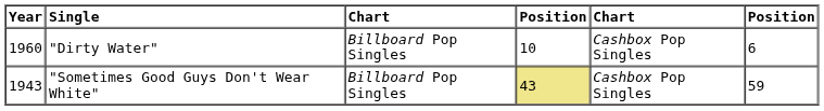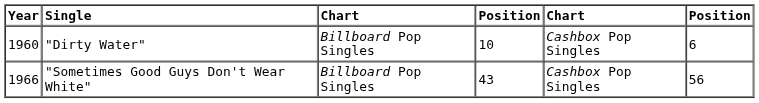 <table border=1 cellspacing=0 cellpadding=2 width="60%">
 <tr>
 <th align="left">Year</th>
 <th align="left">Single</th>
 <th align="left">Chart</th>
 <th align="left">Position</th>
 <th align="left">Chart</th>
 <th align="left">Position</th>
 </tr>
 <tr>
 <td align="left">1960</td>
 <td align="left">"Dirty Water"</td>
 <td align="left"><em>Billboard</em> Pop Singles</td>
 <td align="left">10</td>
 <td><em>Cashbox</em> Pop Singles</td>
 <td>6</td>
 </tr>
 <tr>
-<td align="left">1943</td>
+<td align="left">1966</td>
 <td align="left">"Sometimes Good Guys Don't Wear White"</td>
 <td align="left"><em>Billboard</em> Pop Singles</td>
-<td align="left" style="background: khaki;">43</td>
+<td align="left">43</td>
 <td><em>Cashbox</em> Pop Singles</td>
-<td>59</td>
+<td>56</td>
 </tr>
 <tr>
 </tr>
 </table>
